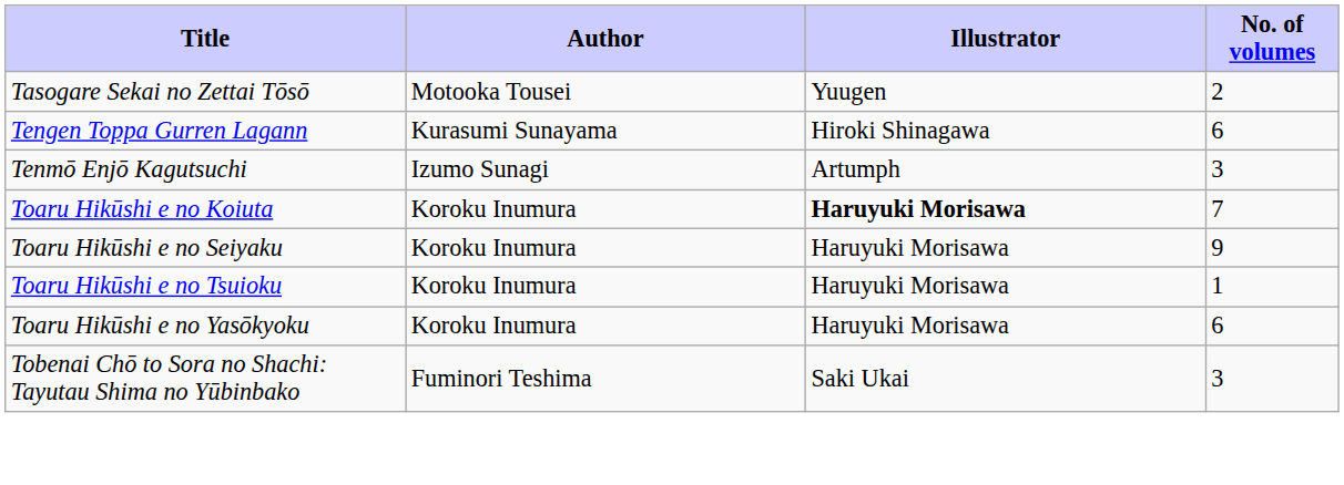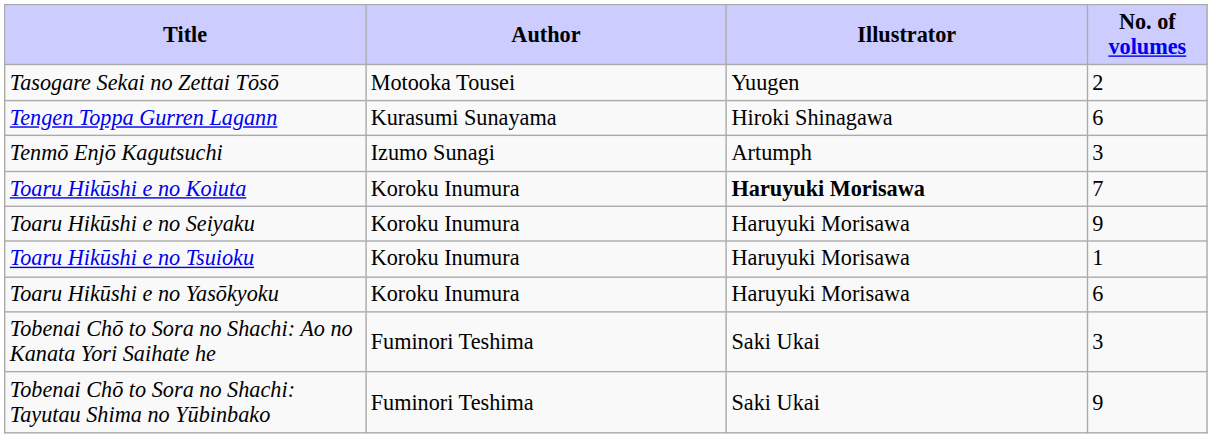 <table class="wikitable" style="width: 98%;">
 <tr>
 <th width=30% style="background:#ccf;">Title</th>
 <th width=30% style="background:#ccf;">Author</th>
 <th width=30% style="background:#ccf;">Illustrator</th>
 <th width=10% style="background:#ccf;">No. of <a href='#'>volumes</a></th>
 </tr>
 <tr>
 <td><em>Tasogare Sekai no Zettai Tōsō</em></td>
 <td>Motooka Tousei</td>
 <td>Yuugen</td>
 <td>2</td>
 </tr>
 <tr>
 <td><em><a href='#'>Tengen Toppa Gurren Lagann</a></em></td>
 <td>Kurasumi Sunayama</td>
 <td>Hiroki Shinagawa</td>
 <td>6</td>
 </tr>
 <tr>
 <td><em>Tenmō Enjō Kagutsuchi</em></td>
 <td>Izumo Sunagi</td>
 <td>Artumph</td>
 <td>3</td>
 </tr>
 <tr>
 <td><em><a href='#'>Toaru Hikūshi e no Koiuta</a></em></td>
 <td>Koroku Inumura</td>
 <td><strong>Haruyuki Morisawa</strong></td>
 <td>7</td>
 </tr>
 <tr>
 <td><em>Toaru Hikūshi e no Seiyaku</em></td>
 <td>Koroku Inumura</td>
 <td>Haruyuki Morisawa</td>
 <td>9</td>
 </tr>
 <tr>
 <td><em><a href='#'>Toaru Hikūshi e no Tsuioku</a></em></td>
 <td>Koroku Inumura</td>
 <td>Haruyuki Morisawa</td>
 <td>1</td>
 </tr>
 <tr>
 <td><em>Toaru Hikūshi e no Yasōkyoku</em></td>
 <td>Koroku Inumura</td>
 <td>Haruyuki Morisawa</td>
 <td>6</td>
 </tr>
 <tr>
-<td><em>Tobenai Chō to Sora no Shachi: Tayutau Shima no Yūbinbako</em></td>
+<td><em>Tobenai Chō to Sora no Shachi: Ao no Kanata Yori Saihate he</em></td>
 <td>Fuminori Teshima</td>
 <td>Saki Ukai</td>
 <td>3</td>
 </tr>
+<tr>
+<td><em>Tobenai Chō to Sora no Shachi: Tayutau Shima no Yūbinbako</em></td>
+<td>Fuminori Teshima</td>
+<td>Saki Ukai</td>
+<td>9</td>
+</tr>
 </table>
